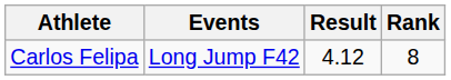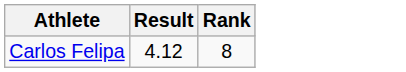 <table class=wikitable style="font-size:90%">
 <tr align=center>
 <th>Athlete</th>
-<th>Events</th>
 <th>Result</th>
 <th>Rank</th>
 </tr>
 <tr align=center>
 <td align=left><a href='#'>Carlos Felipa</a></td>
-<td align=left><a href='#'>Long Jump F42</a></td>
 <td>4.12</td>
 <td>8</td>
 </tr>
 </table>
